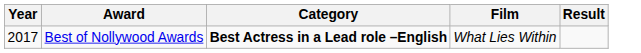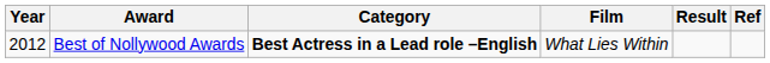 <table class="wikitable sortable">
 <tr>
 <th>Year</th>
 <th>Award</th>
 <th>Category</th>
 <th>Film</th>
 <th>Result</th>
+<th>Ref</th>
 </tr>
 <tr>
-<td>2017</td>
+<td>2012</td>
 <td><a href='#'>Best of Nollywood Awards</a></td>
 <td><strong>Best Actress in a Lead role –English</strong></td>
 <td><em>What Lies Within</em></td>
 <td></td>
+<td></td>
 </tr>
 </table>
